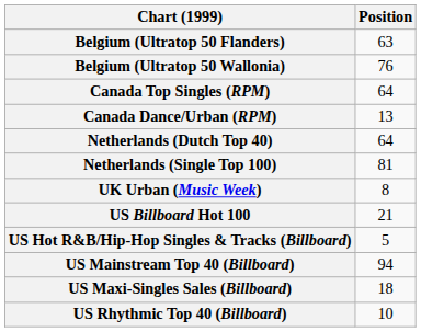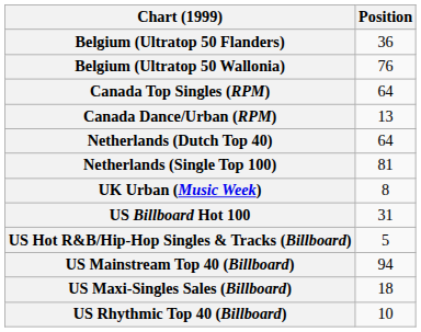 <table class="wikitable sortable plainrowheaders" style="text-align:center">
 <tr>
 <th scope="col">Chart (1999)</th>
 <th scope="col">Position</th>
 </tr>
 <tr>
 <th scope="row">Belgium (Ultratop 50 Flanders)</th>
-<td>63</td>
+<td>36</td>
 </tr>
 <tr>
 <th scope="row">Belgium (Ultratop 50 Wallonia)</th>
 <td>76</td>
 </tr>
 <tr>
 <th scope="row">Canada Top Singles (<em>RPM</em>)</th>
 <td>64</td>
 </tr>
 <tr>
 <th scope="row">Canada Dance/Urban (<em>RPM</em>)</th>
 <td>13</td>
 </tr>
 <tr>
 <th scope="row">Netherlands (Dutch Top 40)</th>
 <td>64</td>
 </tr>
 <tr>
 <th scope="row">Netherlands (Single Top 100)</th>
 <td>81</td>
 </tr>
 <tr>
 <th scope="row">UK Urban (<em><a href='#'>Music Week</a></em>)</th>
 <td>8</td>
 </tr>
 <tr>
 <th scope="row">US <em>Billboard</em> Hot 100</th>
-<td>21</td>
+<td>31</td>
 </tr>
 <tr>
 <th scope="row">US Hot R&B/Hip-Hop Singles & Tracks (<em>Billboard</em>)</th>
 <td>5</td>
 </tr>
 <tr>
 <th scope="row">US Mainstream Top 40 (<em>Billboard</em>)</th>
 <td>94</td>
 </tr>
 <tr>
 <th scope="row">US Maxi-Singles Sales (<em>Billboard</em>)</th>
 <td>18</td>
 </tr>
 <tr>
 <th scope="row">US Rhythmic Top 40 (<em>Billboard</em>)</th>
 <td>10</td>
 </tr>
 </table>
